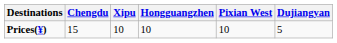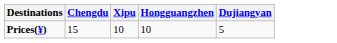 <table class="wikitable" align="center">
 <tr>
 <th>Destinations</th>
 <th><a href='#'>Chengdu</a></th>
 <th><a href='#'>Xipu</a></th>
 <th><a href='#'>Hongguangzhen</a></th>
-<th><a href='#'>Pixian West</a></th>
 <th><a href='#'>Dujiangyan</a></th>
 </tr>
 <tr>
 <td><strong>Prices(<a href='#'>¥</a>)</strong></td>
 <td>15</td>
 <td>10</td>
 <td>10</td>
-<td>10</td>
 <td>5</td>
 </tr>
 </table>
